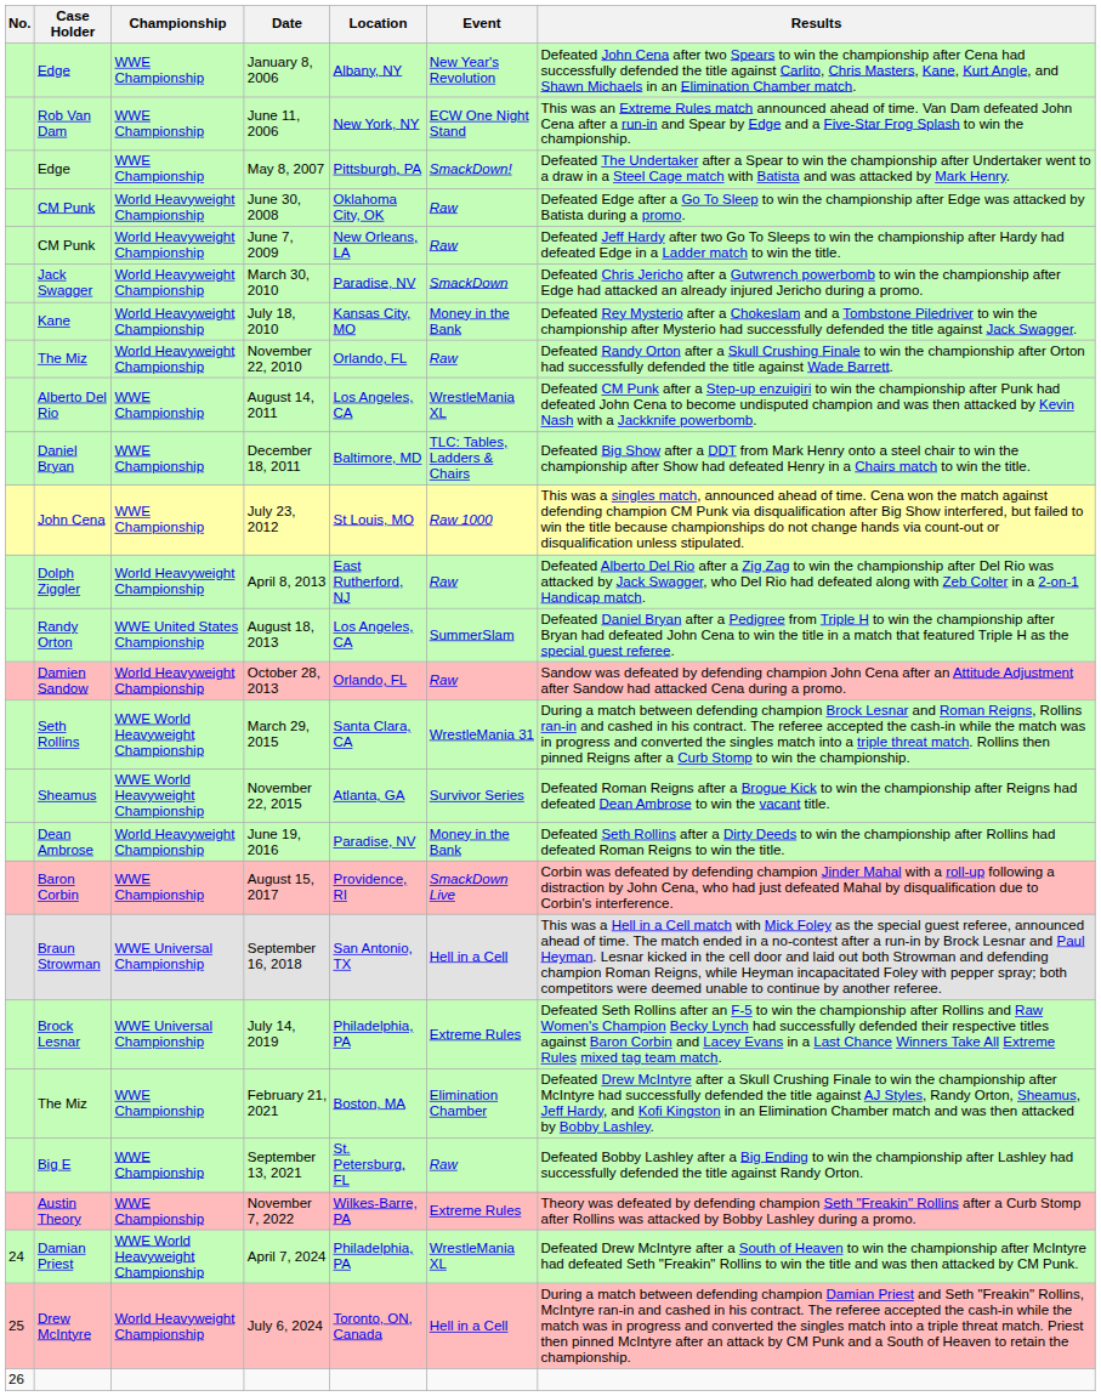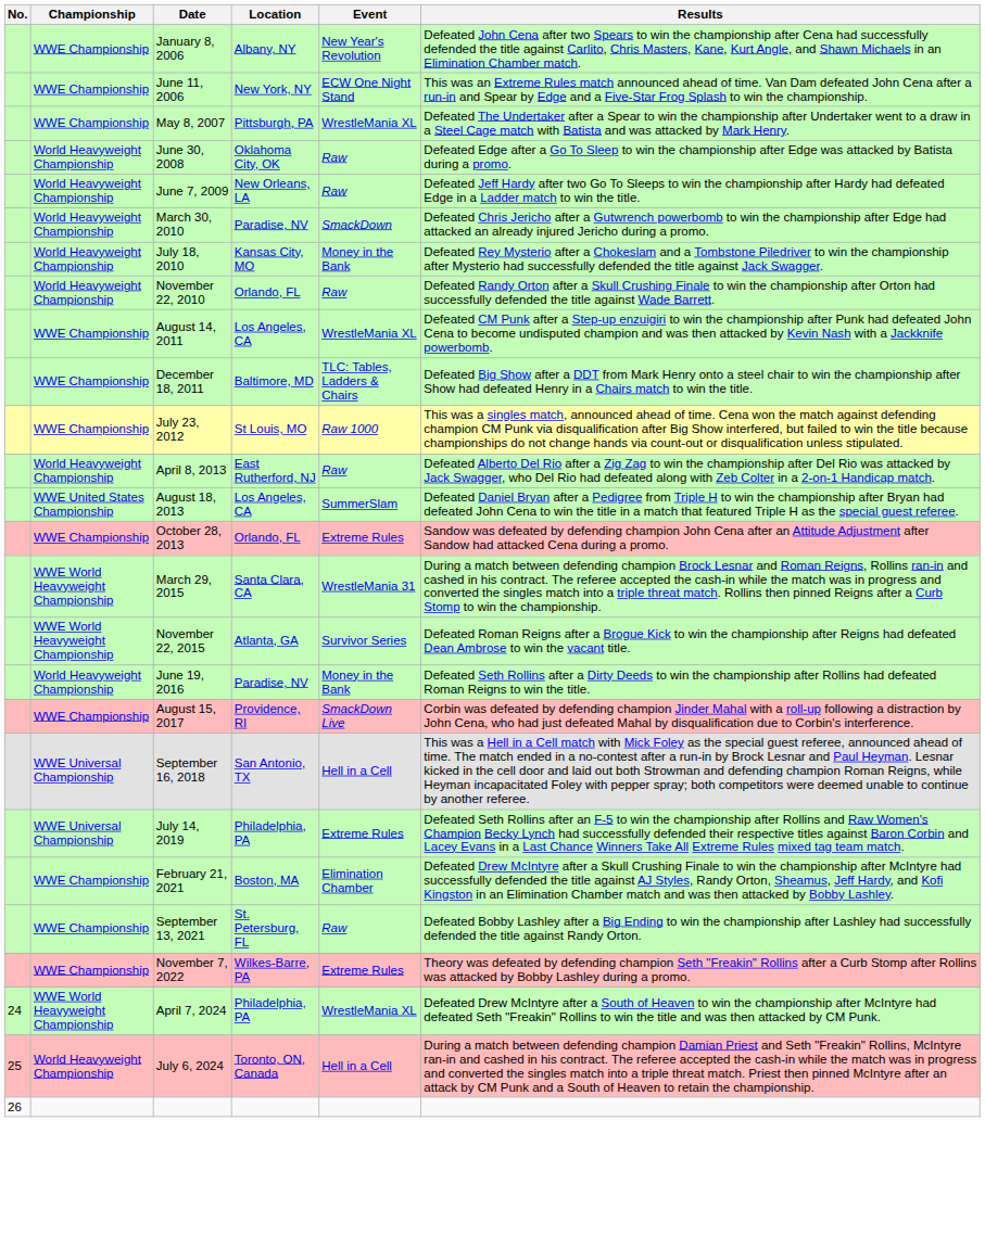 <table class="wikitable plainrowheaders sortable">
 <tr>
 <th scope=col>No.</th>
-<th scope=col>Case Holder</th>
 <th scope=col>Championship</th>
 <th scope=col>Date</th>
 <th scope=col>Location</th>
 <th scope=col>Event</th>
 <th scope=col>Results</th>
 </tr>
 <tr align= bgcolor=#ccffcc style="background:#c3fdb8;">
 <td></td>
-<td><a href='#'>Edge</a></td>
 <td><a href='#'>WWE Championship</a></td>
 <td>January 8, 2006</td>
 <td><a href='#'>Albany, NY</a></td>
 <td><a href='#'>New Year's Revolution</a></td>
 <td>Defeated <a href='#'>John Cena</a> after two <a href='#'>Spears</a> to win the championship after Cena had successfully defended the title against <a href='#'>Carlito</a>, <a href='#'>Chris Masters</a>, <a href='#'>Kane</a>, <a href='#'>Kurt Angle</a>, and <a href='#'>Shawn Michaels</a> in an <a href='#'>Elimination Chamber match</a>.</td>
 </tr>
 <tr align=bgcolor=#ccffcc style="background:#c3fdb8;">
 <td></td>
-<td><a href='#'>Rob Van Dam</a></td>
 <td><a href='#'>WWE Championship</a></td>
 <td>June 11, 2006</td>
 <td><a href='#'>New York, NY</a></td>
 <td><a href='#'>ECW One Night Stand</a></td>
 <td>This was an <a href='#'>Extreme Rules match</a> announced ahead of time. Van Dam defeated John Cena after a <a href='#'>run-in</a> and Spear by <a href='#'>Edge</a> and a <a href='#'>Five-Star Frog Splash</a> to win the championship.</td>
 </tr>
 <tr align=bgcolor=#ccffcc style="background:#c3fdb8;">
 <td></td>
-<td>Edge</td>
 <td><a href='#'>WWE Championship</a></td>
 <td>May 8, 2007<br></td>
 <td><a href='#'>Pittsburgh, PA</a></td>
-<td><em><a href='#'>SmackDown!</a></em></td>
+<td><a href='#'>WrestleMania XL</a><br></td>
 <td>Defeated <a href='#'>The Undertaker</a> after a Spear to win the championship after Undertaker went to a draw in a <a href='#'>Steel Cage match</a> with <a href='#'>Batista</a> and was attacked by <a href='#'>Mark Henry</a>.</td>
 </tr>
 <tr align=bgcolor=#ccffcc style="background:#c3fdb8;">
 <td></td>
-<td><a href='#'>CM Punk</a></td>
 <td><a href='#'>World Heavyweight Championship</a></td>
 <td>June 30, 2008</td>
 <td><a href='#'>Oklahoma City, OK</a></td>
 <td><em><a href='#'>Raw</a></em></td>
 <td>Defeated Edge after a <a href='#'>Go To Sleep</a> to win the championship after Edge was attacked by Batista during a <a href='#'>promo</a>.</td>
 </tr>
 <tr align=bgcolor=#ccffcc style="background:#c3fdb8;">
 <td></td>
-<td>CM Punk</td>
 <td><a href='#'>World Heavyweight Championship</a></td>
 <td>June 7, 2009</td>
 <td><a href='#'>New Orleans, LA</a></td>
 <td><em><a href='#'>Raw</a></em></td>
 <td>Defeated <a href='#'>Jeff Hardy</a> after two Go To Sleeps to win the championship after Hardy had defeated Edge in a <a href='#'>Ladder match</a> to win the title.</td>
 </tr>
 <tr align= bgcolor=#ccffcc style="background:#c3fdb8;">
 <td></td>
-<td><a href='#'>Jack Swagger</a></td>
 <td><a href='#'>World Heavyweight Championship</a></td>
 <td>March 30, 2010<br></td>
 <td><a href='#'>Paradise, NV</a></td>
 <td><em><a href='#'>SmackDown</a></em></td>
 <td>Defeated <a href='#'>Chris Jericho</a> after a <a href='#'>Gutwrench powerbomb</a> to win the championship after Edge had attacked an already injured Jericho during a promo.</td>
 </tr>
 <tr align= bgcolor=#ccffcc style="background:#c3fdb8;">
 <td></td>
-<td><a href='#'>Kane</a></td>
 <td><a href='#'>World Heavyweight Championship</a></td>
 <td>July 18, 2010</td>
 <td><a href='#'>Kansas City, MO</a></td>
 <td><a href='#'>Money in the Bank</a></td>
 <td>Defeated <a href='#'>Rey Mysterio</a> after a <a href='#'>Chokeslam</a> and a <a href='#'>Tombstone Piledriver</a> to win the championship after Mysterio had successfully defended the title against <a href='#'>Jack Swagger</a>.</td>
 </tr>
 <tr align= bgcolor=#ccffcc style="background:#c3fdb8;">
 <td></td>
-<td><a href='#'>The Miz</a></td>
 <td><a href='#'>World Heavyweight Championship</a></td>
 <td>November 22, 2010</td>
 <td><a href='#'>Orlando, FL</a></td>
 <td><em><a href='#'>Raw</a></em></td>
 <td>Defeated <a href='#'>Randy Orton</a> after a <a href='#'>Skull Crushing Finale</a> to win the championship after Orton had successfully defended the title against <a href='#'>Wade Barrett</a>.</td>
 </tr>
 <tr align=bgcolor=#ccffcc style="background:#c3fdb8;">
 <td></td>
-<td><a href='#'>Alberto Del Rio</a></td>
 <td><a href='#'>WWE Championship</a></td>
 <td>August 14, 2011</td>
 <td><a href='#'>Los Angeles, CA</a></td>
 <td><a href='#'>WrestleMania XL</a><br></td>
 <td>Defeated <a href='#'>CM Punk</a> after a <a href='#'>Step-up enzuigiri</a> to win the championship after Punk had defeated John Cena to become undisputed champion and was then attacked by <a href='#'>Kevin Nash</a> with a <a href='#'>Jackknife powerbomb</a>.</td>
 </tr>
 <tr align=bgcolor=#ccffcc style="background:#c3fdb8;">
 <td></td>
-<td><a href='#'>Daniel Bryan</a></td>
 <td><a href='#'>WWE Championship</a></td>
 <td>December 18, 2011</td>
 <td><a href='#'>Baltimore, MD</a></td>
 <td><a href='#'>TLC: Tables, Ladders & Chairs</a></td>
 <td>Defeated <a href='#'>Big Show</a> after a <a href='#'>DDT</a> from Mark Henry onto a steel chair to win the championship after Show had defeated Henry in a <a href='#'>Chairs match</a> to win the title.</td>
 </tr>
 <tr align= bgcolor=#fbb style="background:#ffa;">
 <td></td>
-<td><a href='#'>John Cena</a></td>
 <td><a href='#'>WWE Championship</a></td>
 <td>July 23, 2012</td>
 <td><a href='#'>St Louis, MO</a></td>
 <td><em><a href='#'>Raw 1000</a></em></td>
 <td>This was a <a href='#'>singles match</a>, announced ahead of time. Cena won the match against defending champion CM Punk via disqualification after Big Show interfered, but failed to win the title because championships do not change hands via count-out or disqualification unless stipulated.</td>
 </tr>
 <tr align= bgcolor=#ccffcc style="background:#c3fdb8;">
 <td></td>
-<td><a href='#'>Dolph Ziggler</a></td>
 <td><a href='#'>World Heavyweight Championship</a></td>
 <td>April 8, 2013</td>
 <td><a href='#'>East Rutherford, NJ</a></td>
 <td><em><a href='#'>Raw</a></em></td>
 <td>Defeated <a href='#'>Alberto Del Rio</a> after a <a href='#'>Zig Zag</a> to win the championship after Del Rio was attacked by <a href='#'>Jack Swagger</a>, who Del Rio had defeated along with <a href='#'>Zeb Colter</a> in a <a href='#'>2-on-1 Handicap match</a>.</td>
 </tr>
 <tr align= bgcolor=#ccffcc style="background:#c3fdb8;">
 <td></td>
-<td><a href='#'>Randy Orton</a></td>
 <td><a href='#'>WWE United States Championship</a></td>
 <td>August 18, 2013</td>
 <td><a href='#'>Los Angeles, CA</a></td>
 <td><a href='#'>SummerSlam</a></td>
 <td>Defeated <a href='#'>Daniel Bryan</a> after a <a href='#'>Pedigree</a> from <a href='#'>Triple H</a> to win the championship after Bryan had defeated John Cena to win the title in a match that featured Triple H as the <a href='#'>special guest referee</a>.</td>
 </tr>
 <tr align=bgcolor=#fbb style="background:#fbb">
 <td></td>
-<td><a href='#'>Damien Sandow</a></td>
-<td><a href='#'>World Heavyweight Championship</a></td>
+<td><a href='#'>WWE Championship</a></td>
 <td>October 28, 2013</td>
 <td><a href='#'>Orlando, FL</a></td>
-<td><em><a href='#'>Raw</a></em></td>
+<td><a href='#'>Extreme Rules</a></td>
 <td>Sandow was defeated by defending champion John Cena after an <a href='#'>Attitude Adjustment</a> after Sandow had attacked Cena during a promo.</td>
 </tr>
 <tr align=bgcolor=#ccffcc style="background:#c3fdb8;">
 <td></td>
-<td><a href='#'>Seth Rollins</a></td>
 <td><a href='#'>WWE World Heavyweight Championship</a></td>
 <td>March 29, 2015</td>
 <td><a href='#'>Santa Clara, CA</a></td>
 <td><a href='#'>WrestleMania 31</a></td>
 <td>During a match between defending champion <a href='#'>Brock Lesnar</a> and <a href='#'>Roman Reigns</a>, Rollins <a href='#'>ran-in</a> and cashed in his contract. The referee accepted the cash-in while the match was in progress and converted the singles match into a <a href='#'>triple threat match</a>. Rollins then pinned Reigns after a <a href='#'>Curb Stomp</a> to win the championship.</td>
 </tr>
 <tr align=bgcolor=#ccffcc style="background:#c3fdb8;">
 <td></td>
-<td><a href='#'>Sheamus</a></td>
 <td><a href='#'>WWE World Heavyweight Championship</a></td>
 <td>November 22, 2015</td>
 <td><a href='#'>Atlanta, GA</a></td>
 <td><a href='#'>Survivor Series</a></td>
 <td>Defeated Roman Reigns after a <a href='#'>Brogue Kick</a> to win the championship after Reigns had defeated <a href='#'>Dean Ambrose</a> to win the <a href='#'>vacant</a> title.</td>
 </tr>
 <tr align=bgcolor=#ccffcc style="background:#c3fdb8;">
 <td></td>
-<td><a href='#'>Dean Ambrose</a></td>
 <td><a href='#'>World Heavyweight Championship</a></td>
 <td>June 19, 2016</td>
 <td><a href='#'>Paradise, NV</a></td>
 <td><a href='#'>Money in the Bank</a></td>
 <td>Defeated <a href='#'>Seth Rollins</a> after a <a href='#'>Dirty Deeds</a> to win the championship after Rollins had defeated Roman Reigns to win the title.</td>
 </tr>
 <tr align=bgcolor=#fbb style="background:#fbb">
 <td></td>
-<td><a href='#'>Baron Corbin</a></td>
 <td><a href='#'>WWE Championship</a></td>
 <td>August 15, 2017</td>
 <td><a href='#'>Providence, RI</a></td>
 <td><em><a href='#'>SmackDown Live</a></em></td>
 <td>Corbin was defeated by defending champion <a href='#'>Jinder Mahal</a> with a <a href='#'>roll-up</a> following a distraction by John Cena, who had just defeated Mahal by disqualification due to Corbin's interference.</td>
 </tr>
 <tr align=bgcolor=#e2e2e2 style="background:#e2e2e2">
 <td></td>
-<td><a href='#'>Braun Strowman</a></td>
 <td><a href='#'>WWE Universal Championship</a></td>
 <td>September 16, 2018</td>
 <td><a href='#'>San Antonio, TX</a></td>
 <td><a href='#'>Hell in a Cell</a></td>
 <td>This was a <a href='#'>Hell in a Cell match</a> with <a href='#'>Mick Foley</a> as the special guest referee, announced ahead of time. The match ended in a no-contest after a run-in by Brock Lesnar and <a href='#'>Paul Heyman</a>. Lesnar kicked in the cell door and laid out both Strowman and defending champion Roman Reigns, while Heyman incapacitated Foley with pepper spray; both competitors were deemed unable to continue by another referee.</td>
 </tr>
 <tr align= bgcolor=#ccffcc style="background:#c3fdb8;">
 <td></td>
-<td><a href='#'>Brock Lesnar</a></td>
 <td><a href='#'>WWE Universal Championship</a></td>
 <td>July 14, 2019</td>
 <td><a href='#'>Philadelphia, PA</a></td>
 <td><a href='#'>Extreme Rules</a></td>
 <td>Defeated Seth Rollins after an <a href='#'>F-5</a> to win the championship after Rollins and <a href='#'>Raw Women's Champion</a> <a href='#'>Becky Lynch</a> had successfully defended their respective titles against <a href='#'>Baron Corbin</a> and <a href='#'>Lacey Evans</a> in a <a href='#'>Last Chance</a> <a href='#'>Winners Take All</a> <a href='#'>Extreme Rules</a> <a href='#'>mixed tag team match</a>.</td>
 </tr>
 <tr align= bgcolor=#ccffcc style="background:#c3fdb8;">
 <td></td>
-<td>The Miz</td>
 <td><a href='#'>WWE Championship</a></td>
 <td>February 21, 2021</td>
 <td><a href='#'>Boston, MA</a></td>
 <td><a href='#'>Elimination Chamber</a></td>
 <td>Defeated <a href='#'>Drew McIntyre</a> after a Skull Crushing Finale to win the championship after McIntyre had successfully defended the title against <a href='#'>AJ Styles</a>, Randy Orton, <a href='#'>Sheamus</a>, <a href='#'>Jeff Hardy</a>, and <a href='#'>Kofi Kingston</a> in an Elimination Chamber match and was then attacked by <a href='#'>Bobby Lashley</a>.</td>
 </tr>
 <tr align= bgcolor=#ccffcc style="background:#c3fdb8;">
 <td></td>
-<td><a href='#'>Big E</a></td>
 <td><a href='#'>WWE Championship</a></td>
 <td>September 13, 2021</td>
 <td><a href='#'>St. Petersburg, FL</a></td>
 <td><em><a href='#'>Raw</a></em></td>
 <td>Defeated Bobby Lashley after a <a href='#'>Big Ending</a> to win the championship after Lashley had successfully defended the title against Randy Orton.</td>
 </tr>
 <tr style="background:#FBB; width:2em">
 <td></td>
-<td><a href='#'>Austin Theory</a></td>
 <td><a href='#'>WWE Championship</a></td>
 <td>November 7, 2022</td>
 <td><a href='#'>Wilkes-Barre, PA</a></td>
 <td><a href='#'>Extreme Rules</a></td>
 <td>Theory was defeated by defending champion <a href='#'>Seth "Freakin" Rollins</a> after a Curb Stomp after Rollins was attacked by Bobby Lashley during a promo.</td>
 </tr>
 <tr align= bgcolor=#ccffcc style="background:#c3fdb8;">
 <td>24</td>
-<td><a href='#'>Damian Priest</a></td>
 <td><a href='#'>WWE World Heavyweight Championship</a></td>
 <td>April 7, 2024</td>
 <td><a href='#'>Philadelphia, PA</a></td>
 <td><a href='#'>WrestleMania XL</a><br></td>
 <td>Defeated Drew McIntyre after a <a href='#'>South of Heaven</a> to win the championship after McIntyre had defeated Seth "Freakin" Rollins to win the title and was then attacked by CM Punk.</td>
 </tr>
 <tr align=bgcolor=#fbb style="background:#fbb">
 <td>25</td>
-<td><a href='#'>Drew McIntyre</a></td>
 <td><a href='#'>World Heavyweight Championship</a></td>
 <td>July 6, 2024</td>
 <td><a href='#'>Toronto, ON, Canada</a></td>
 <td><a href='#'>Hell in a Cell</a></td>
 <td>During a match between defending champion <a href='#'>Damian Priest</a> and Seth "Freakin" Rollins, McIntyre ran-in and cashed in his contract. The referee accepted the cash-in while the match was in progress and converted the singles match into a triple threat match. Priest then pinned McIntyre after an attack by CM Punk and a South of Heaven to retain the championship.</td>
 </tr>
 <tr align="bgcolor=#fbb">
 <td>26</td>
 <td></td>
 <td></td>
 <td></td>
 <td></td>
 <td></td>
-<td></td>
 </tr>
 </table>
